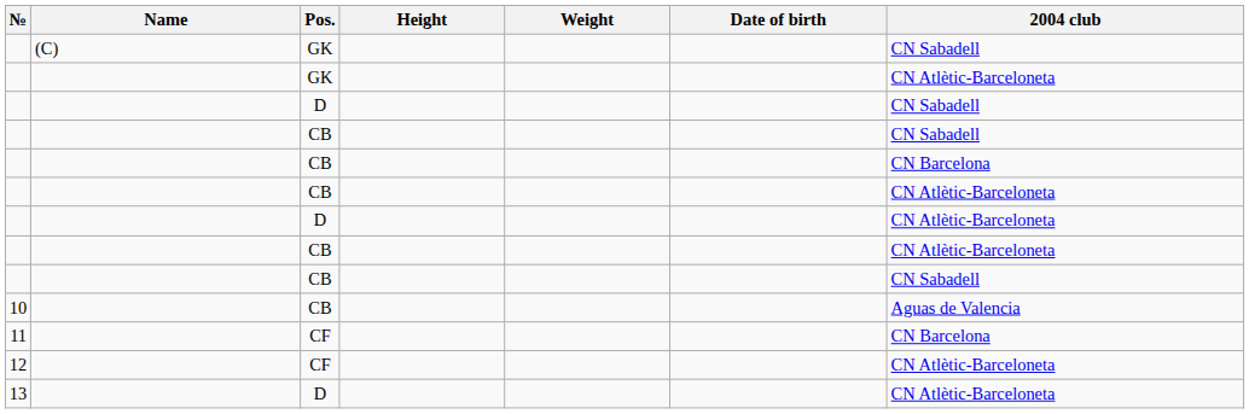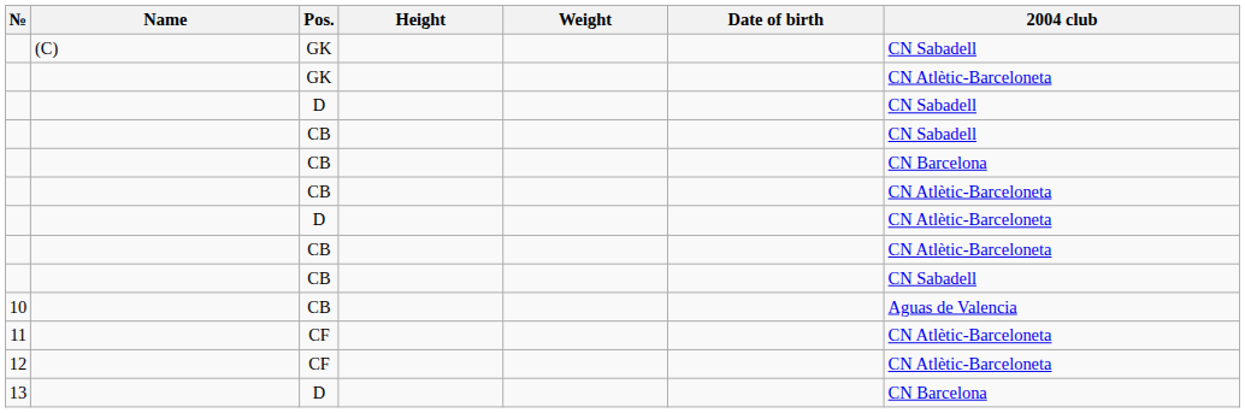 <table class="wikitable sortable" style="font-size:95%; text-align:center;">
 <tr>
 <th>№</th>
 <th style="width:15em">Name</th>
 <th>Pos.</th>
 <th style="width:9em">Height</th>
 <th style="width:9em">Weight</th>
 <th style="width:12em">Date of birth</th>
 <th style="width:20em">2004 club</th>
 </tr>
 <tr>
 <td></td>
 <td style="text-align:left;"> (C)</td>
 <td>GK</td>
 <td></td>
 <td></td>
 <td style="text-align:right;"></td>
 <td style="text-align:left;"> <a href='#'>CN Sabadell</a></td>
 </tr>
 <tr>
 <td></td>
 <td style="text-align:left;"></td>
 <td>GK</td>
 <td></td>
 <td></td>
 <td style="text-align:right;"></td>
 <td style="text-align:left;"> <a href='#'>CN Atlètic-Barceloneta</a></td>
 </tr>
 <tr>
 <td></td>
 <td style="text-align:left;"></td>
 <td>D</td>
 <td></td>
 <td></td>
 <td style="text-align:right;"></td>
 <td style="text-align:left;"> <a href='#'>CN Sabadell</a></td>
 </tr>
 <tr>
 <td></td>
 <td style="text-align:left;"></td>
 <td>CB</td>
 <td></td>
 <td></td>
 <td style="text-align:right;"></td>
 <td style="text-align:left;"> <a href='#'>CN Sabadell</a></td>
 </tr>
 <tr>
 <td></td>
 <td style="text-align:left;"></td>
 <td>CB</td>
 <td></td>
 <td></td>
 <td style="text-align:right;"></td>
 <td style="text-align:left;"> <a href='#'>CN Barcelona</a></td>
 </tr>
 <tr>
 <td></td>
 <td style="text-align:left;"></td>
 <td>CB</td>
 <td></td>
 <td></td>
 <td style="text-align:right;"></td>
 <td style="text-align:left;"> <a href='#'>CN Atlètic-Barceloneta</a></td>
 </tr>
 <tr>
 <td></td>
 <td style="text-align:left;"></td>
 <td>D</td>
 <td></td>
 <td></td>
 <td style="text-align:right;"></td>
 <td style="text-align:left;"> <a href='#'>CN Atlètic-Barceloneta</a></td>
 </tr>
 <tr>
 <td></td>
 <td style="text-align:left;"></td>
 <td>CB</td>
 <td></td>
 <td></td>
 <td style="text-align:right;"></td>
 <td style="text-align:left;"> <a href='#'>CN Atlètic-Barceloneta</a></td>
 </tr>
 <tr>
 <td></td>
 <td style="text-align:left;"></td>
 <td>CB</td>
 <td></td>
 <td></td>
 <td style="text-align:right;"></td>
 <td style="text-align:left;"> <a href='#'>CN Sabadell</a></td>
 </tr>
 <tr>
 <td>10</td>
 <td style="text-align:left;"></td>
 <td>CB</td>
 <td></td>
 <td></td>
 <td style="text-align:right;"></td>
 <td style="text-align:left;"> <a href='#'>Aguas de Valencia</a></td>
 </tr>
 <tr>
 <td>11</td>
 <td style="text-align:left;"></td>
 <td>CF</td>
 <td></td>
 <td></td>
 <td style="text-align:right;"></td>
-<td style="text-align:left;"> <a href='#'>CN Barcelona</a></td>
+<td style="text-align:left;"> <a href='#'>CN Atlètic-Barceloneta</a></td>
 </tr>
 <tr>
 <td>12</td>
 <td style="text-align:left;"></td>
 <td>CF</td>
 <td></td>
 <td></td>
 <td style="text-align:right;"></td>
 <td style="text-align:left;"> <a href='#'>CN Atlètic-Barceloneta</a></td>
 </tr>
 <tr>
 <td>13</td>
 <td style="text-align:left;"></td>
 <td>D</td>
 <td></td>
 <td></td>
 <td style="text-align:right;"></td>
-<td style="text-align:left;"> <a href='#'>CN Atlètic-Barceloneta</a></td>
+<td style="text-align:left;"> <a href='#'>CN Barcelona</a></td>
 </tr>
 </table>
